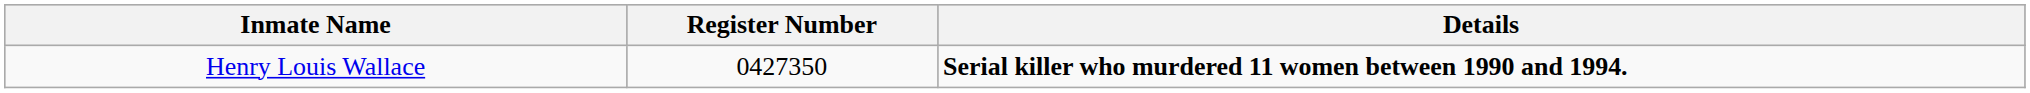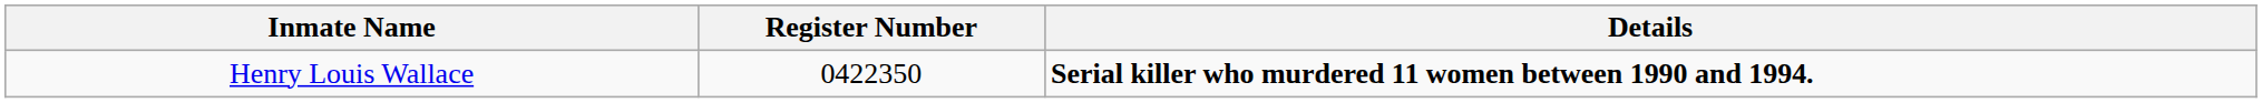 <table class="wikitable sortable">
 <tr>
 <th width=20%>Inmate Name</th>
 <th width=10%>Register Number</th>
 <th width=35%>Details</th>
 </tr>
 <tr>
 <td style="text-align:center;"><a href='#'>Henry Louis Wallace</a></td>
-<td style="text-align:center;">0427350</td>
+<td style="text-align:center;">0422350</td>
 <td><strong>Serial killer who murdered 11 women between 1990 and 1994.</strong></td>
 </tr>
 </table>
